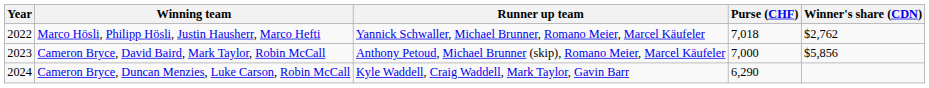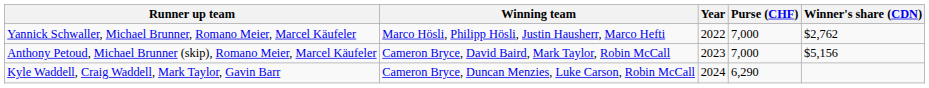 <table class="wikitable">
 <tr>
+<th scope="col">Runner up team</th>
+<th scope="col">Winning team</th>
 <th scope="col">Year</th>
-<th scope="col">Winning team</th>
-<th scope="col">Runner up team</th>
 <th scope="col">Purse (<a href='#'>CHF</a>)</th>
 <th scope="col">Winner's share (<a href='#'>CDN</a>)</th>
 </tr>
 <tr>
+<td> <a href='#'>Yannick Schwaller</a>, <a href='#'>Michael Brunner</a>, <a href='#'>Romano Meier</a>, <a href='#'>Marcel Käufeler</a></td>
+<td> <a href='#'>Marco Hösli</a>, <a href='#'>Philipp Hösli</a>, <a href='#'>Justin Hausherr</a>, <a href='#'>Marco Hefti</a></td>
 <td>2022</td>
-<td> <a href='#'>Marco Hösli</a>, <a href='#'>Philipp Hösli</a>, <a href='#'>Justin Hausherr</a>, <a href='#'>Marco Hefti</a></td>
-<td> <a href='#'>Yannick Schwaller</a>, <a href='#'>Michael Brunner</a>, <a href='#'>Romano Meier</a>, <a href='#'>Marcel Käufeler</a></td>
-<td>7,018</td>
+<td>7,000</td>
 <td>$2,762</td>
 </tr>
 <tr>
+<td> <a href='#'>Anthony Petoud</a>, <a href='#'>Michael Brunner</a> (skip), <a href='#'>Romano Meier</a>, <a href='#'>Marcel Käufeler</a></td>
+<td> <a href='#'>Cameron Bryce</a>, <a href='#'>David Baird</a>, <a href='#'>Mark Taylor</a>, <a href='#'>Robin McCall</a></td>
 <td>2023</td>
-<td> <a href='#'>Cameron Bryce</a>, <a href='#'>David Baird</a>, <a href='#'>Mark Taylor</a>, <a href='#'>Robin McCall</a></td>
-<td> <a href='#'>Anthony Petoud</a>, <a href='#'>Michael Brunner</a> (skip), <a href='#'>Romano Meier</a>, <a href='#'>Marcel Käufeler</a></td>
 <td>7,000</td>
-<td>$5,856</td>
+<td>$5,156</td>
 </tr>
 <tr>
+<td> <a href='#'>Kyle Waddell</a>, <a href='#'>Craig Waddell</a>, <a href='#'>Mark Taylor</a>, <a href='#'>Gavin Barr</a></td>
+<td> <a href='#'>Cameron Bryce</a>, <a href='#'>Duncan Menzies</a>, <a href='#'>Luke Carson</a>, <a href='#'>Robin McCall</a></td>
 <td>2024</td>
-<td> <a href='#'>Cameron Bryce</a>, <a href='#'>Duncan Menzies</a>, <a href='#'>Luke Carson</a>, <a href='#'>Robin McCall</a></td>
-<td> <a href='#'>Kyle Waddell</a>, <a href='#'>Craig Waddell</a>, <a href='#'>Mark Taylor</a>, <a href='#'>Gavin Barr</a></td>
 <td>6,290</td>
 <td></td>
 </tr>
 </table>
